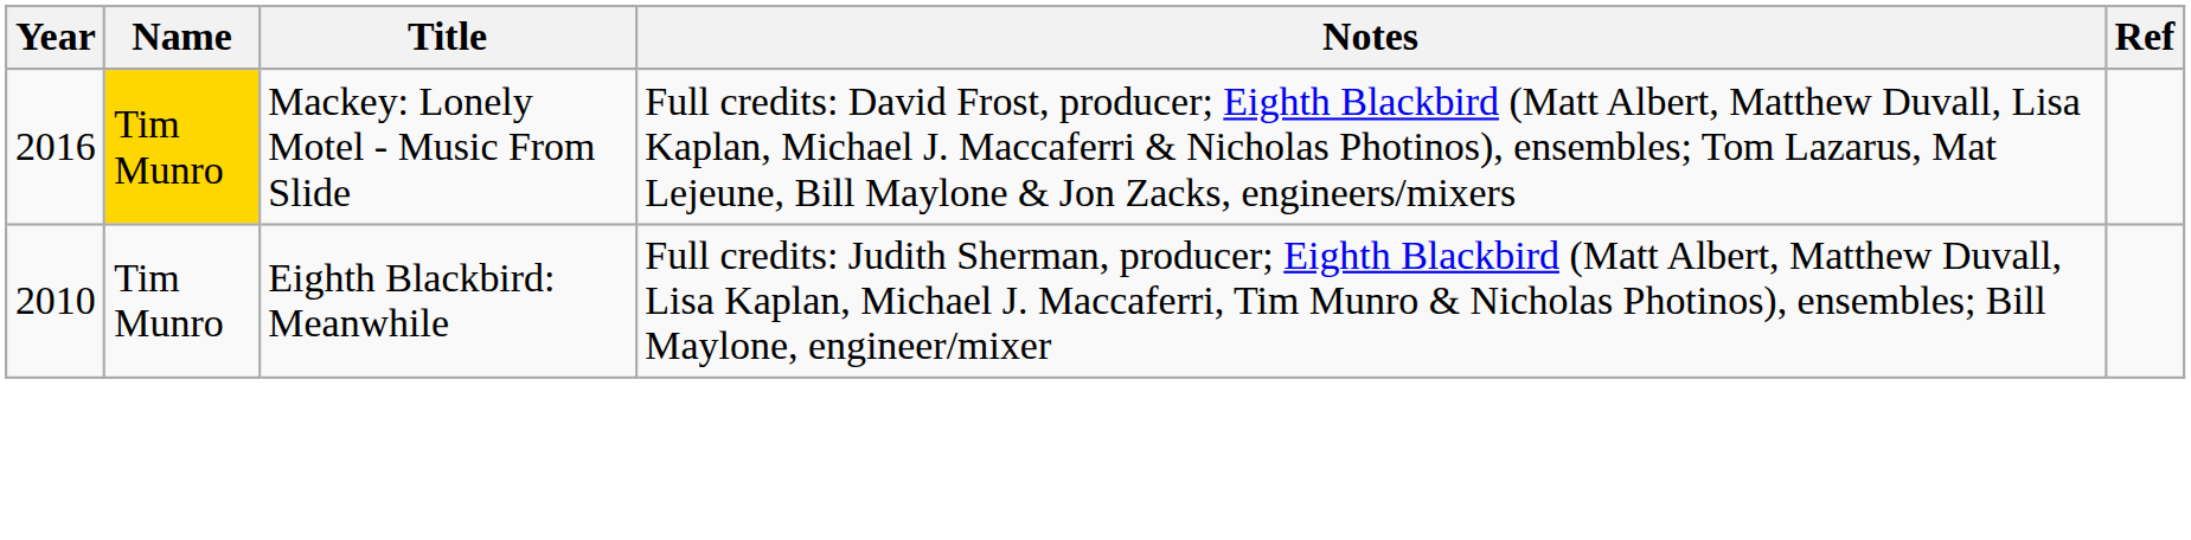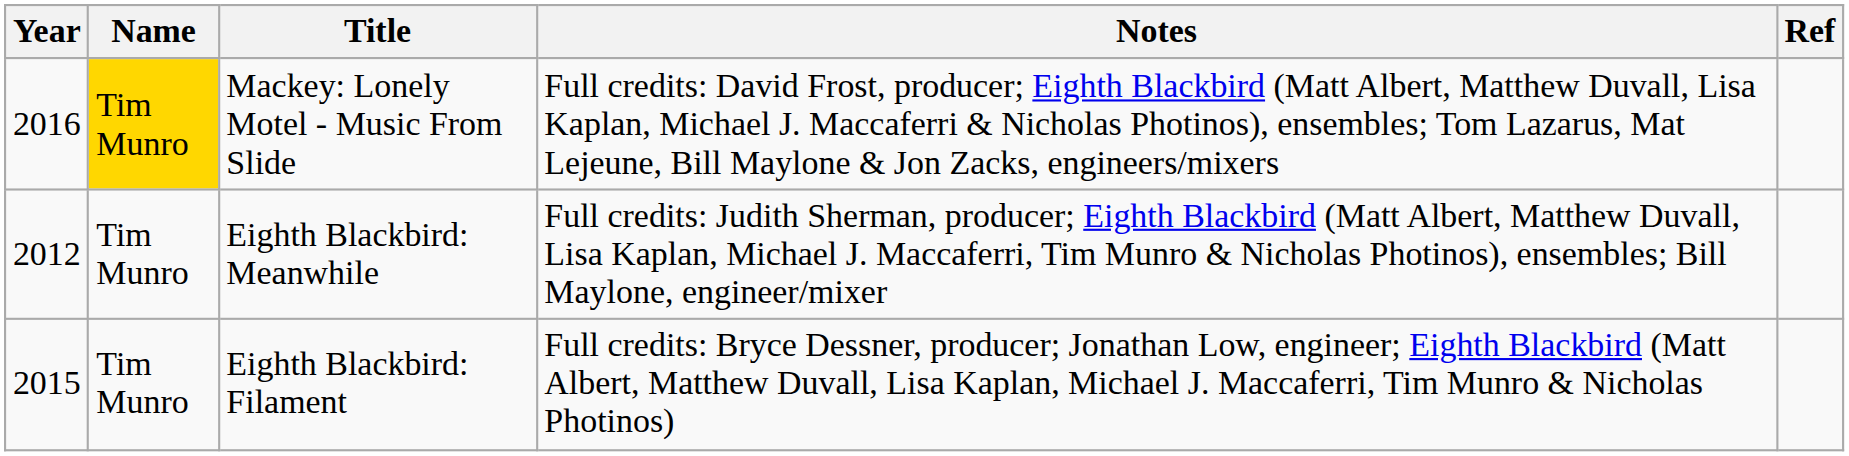 <table class="wikitable">
 <tr>
 <th>Year</th>
 <th>Name</th>
 <th>Title</th>
 <th>Notes</th>
 <th>Ref</th>
 </tr>
 <tr>
 <td>2016</td>
 <td style="background: gold;">Tim Munro</td>
 <td>Mackey: Lonely Motel - Music From Slide</td>
 <td>Full credits: David Frost, producer; <a href='#'>Eighth Blackbird</a> (Matt Albert, Matthew Duvall, Lisa Kaplan, Michael J. Maccaferri & Nicholas Photinos), ensembles; Tom Lazarus, Mat Lejeune, Bill Maylone & Jon Zacks, engineers/mixers</td>
 <td></td>
 </tr>
 <tr>
-<td>2010</td>
+<td>2012</td>
 <td>Tim Munro</td>
 <td>Eighth Blackbird: Meanwhile</td>
 <td>Full credits: Judith Sherman, producer; <a href='#'>Eighth Blackbird</a> (Matt Albert, Matthew Duvall, Lisa Kaplan, Michael J. Maccaferri, Tim Munro & Nicholas Photinos), ensembles; Bill Maylone, engineer/mixer</td>
 <td></td>
 </tr>
+<tr>
+<td>2015</td>
+<td>Tim Munro</td>
+<td>Eighth Blackbird: Filament</td>
+<td>Full credits: Bryce Dessner, producer; Jonathan Low, engineer; <a href='#'>Eighth Blackbird</a> (Matt Albert, Matthew Duvall, Lisa Kaplan, Michael J. Maccaferri, Tim Munro & Nicholas Photinos)</td>
+<td></td>
+</tr>
 </table>
